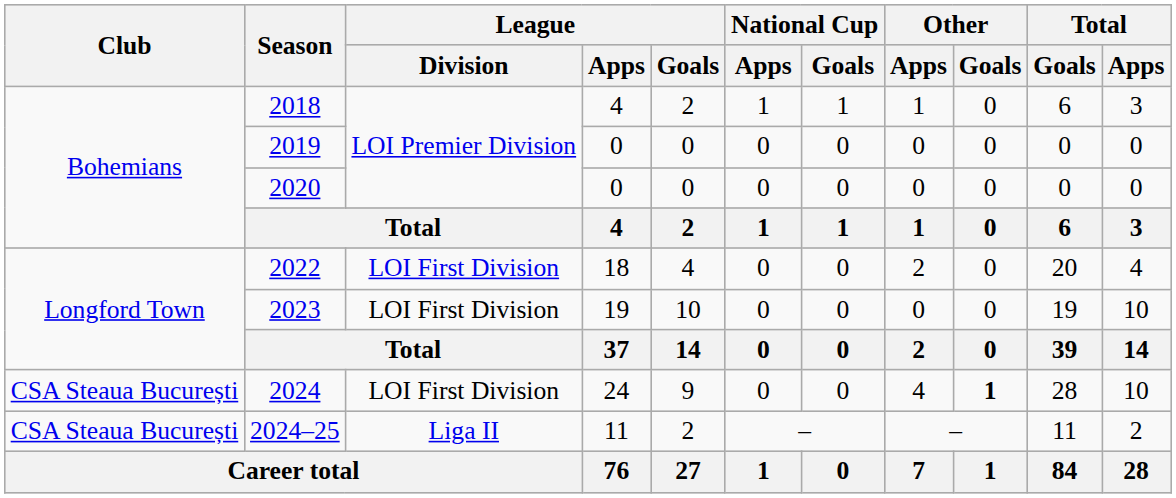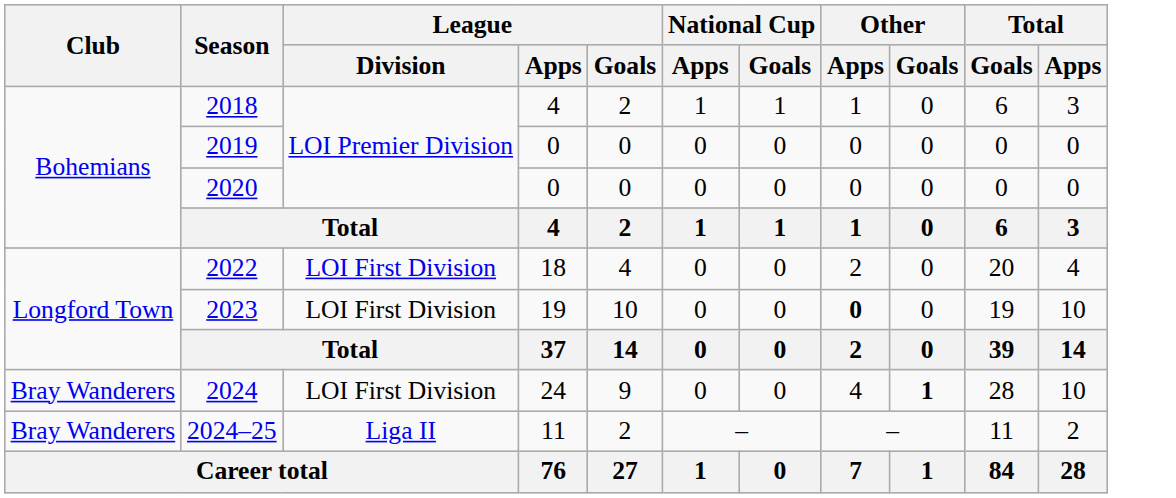 <table class="wikitable" style="text-align: center;">
 <tr>
 <th rowspan="2">Club</th>
 <th rowspan="2">Season</th>
 <th colspan="3">League</th>
 <th colspan="2">National Cup</th>
 <th colspan="2">Other</th>
 <th colspan="2">Total</th>
 </tr>
 <tr>
 <th>Division</th>
 <th>Apps</th>
 <th>Goals</th>
 <th>Apps</th>
 <th>Goals</th>
 <th>Apps</th>
 <th>Goals</th>
 <th>Goals</th>
 <th>Apps</th>
 </tr>
 <tr>
 <td rowspan="4"><a href='#'>Bohemians</a></td>
 <td><a href='#'>2018</a></td>
 <td rowspan="3"><a href='#'>LOI Premier Division</a></td>
 <td>4</td>
 <td>2</td>
 <td>1</td>
 <td>1</td>
 <td>1</td>
 <td>0</td>
 <td>6</td>
 <td>3</td>
 </tr>
 <tr>
 <td><a href='#'>2019</a></td>
 <td>0</td>
 <td>0</td>
 <td>0</td>
 <td>0</td>
 <td>0</td>
 <td>0</td>
 <td>0</td>
 <td>0</td>
 </tr>
 <tr>
 <td><a href='#'>2020</a></td>
 <td>0</td>
 <td>0</td>
 <td>0</td>
 <td>0</td>
 <td>0</td>
 <td>0</td>
 <td>0</td>
 <td>0</td>
 </tr>
 <tr>
 <th colspan="2">Total</th>
 <th>4</th>
 <th>2</th>
 <th>1</th>
 <th>1</th>
 <th>1</th>
 <th>0</th>
 <th>6</th>
 <th>3</th>
 </tr>
 <tr>
 <td rowspan="3"><a href='#'>Longford Town</a></td>
 <td><a href='#'>2022</a></td>
 <td><a href='#'>LOI First Division</a></td>
 <td>18</td>
 <td>4</td>
 <td>0</td>
 <td>0</td>
 <td>2</td>
 <td>0</td>
 <td>20</td>
 <td>4</td>
 </tr>
 <tr>
 <td><a href='#'>2023</a></td>
 <td>LOI First Division</td>
 <td>19</td>
 <td>10</td>
 <td>0</td>
 <td>0</td>
-<td>0</td>
+<td><strong>0</strong></td>
 <td>0</td>
 <td>19</td>
 <td>10</td>
 </tr>
 <tr>
 <th colspan="2">Total</th>
 <th>37</th>
 <th>14</th>
 <th>0</th>
 <th>0</th>
 <th>2</th>
 <th>0</th>
 <th>39</th>
 <th>14</th>
 </tr>
 <tr>
-<td><a href='#'>CSA Steaua București</a></td>
+<td><a href='#'>Bray Wanderers</a></td>
 <td><a href='#'>2024</a></td>
 <td>LOI First Division</td>
 <td>24</td>
 <td>9</td>
 <td>0</td>
 <td>0</td>
 <td>4</td>
 <td><strong>1</strong></td>
 <td>28</td>
 <td>10</td>
 </tr>
 <tr>
-<td><a href='#'>CSA Steaua București</a></td>
+<td><a href='#'>Bray Wanderers</a></td>
 <td><a href='#'>2024–25</a></td>
 <td><a href='#'>Liga II</a></td>
 <td>11</td>
 <td>2</td>
 <td colspan="2">–</td>
 <td colspan="2">–</td>
 <td>11</td>
 <td>2</td>
 </tr>
 <tr>
 <th colspan="3">Career total</th>
 <th>76</th>
 <th>27</th>
 <th>1</th>
 <th>0</th>
 <th>7</th>
 <th>1</th>
 <th>84</th>
 <th>28</th>
 </tr>
 </table>
